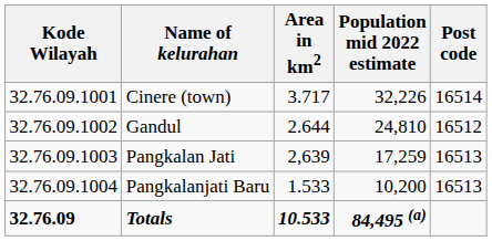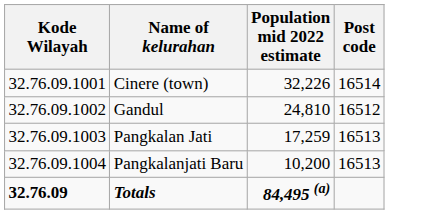 <table class="wikitable">
 <tr>
 <th>Kode <br>Wilayah</th>
 <th>Name of <br> <em>kelurahan</em></th>
-<th>Area <br>in <br>km<sup>2</sup></th>
 <th>Population<br>mid 2022<br>estimate</th>
 <th>Post<br>code</th>
 </tr>
 <tr>
 <td>32.76.09.1001</td>
 <td>Cinere (town)</td>
-<td align="right">3.717</td>
 <td align="right">32,226</td>
 <td>16514</td>
 </tr>
 <tr>
 <td>32.76.09.1002</td>
 <td>Gandul</td>
-<td align="right">2.644</td>
 <td align="right">24,810</td>
 <td>16512</td>
 </tr>
 <tr>
 <td>32.76.09.1003</td>
 <td>Pangkalan Jati</td>
-<td align="right">2,639</td>
 <td align="right">17,259</td>
 <td>16513</td>
 </tr>
 <tr>
 <td>32.76.09.1004</td>
 <td>Pangkalanjati Baru</td>
-<td align="right">1.533</td>
 <td align="right">10,200</td>
 <td>16513</td>
 </tr>
 <tr>
 <td><strong>32.76.09</strong></td>
 <td><strong><em>Totals</em></strong></td>
-<td align="right"><strong><em>10.533</em></strong></td>
 <td align="right"><strong><em>84,495 <sup>(a)</sup></em></strong></td>
 <td></td>
 </tr>
 </table>
